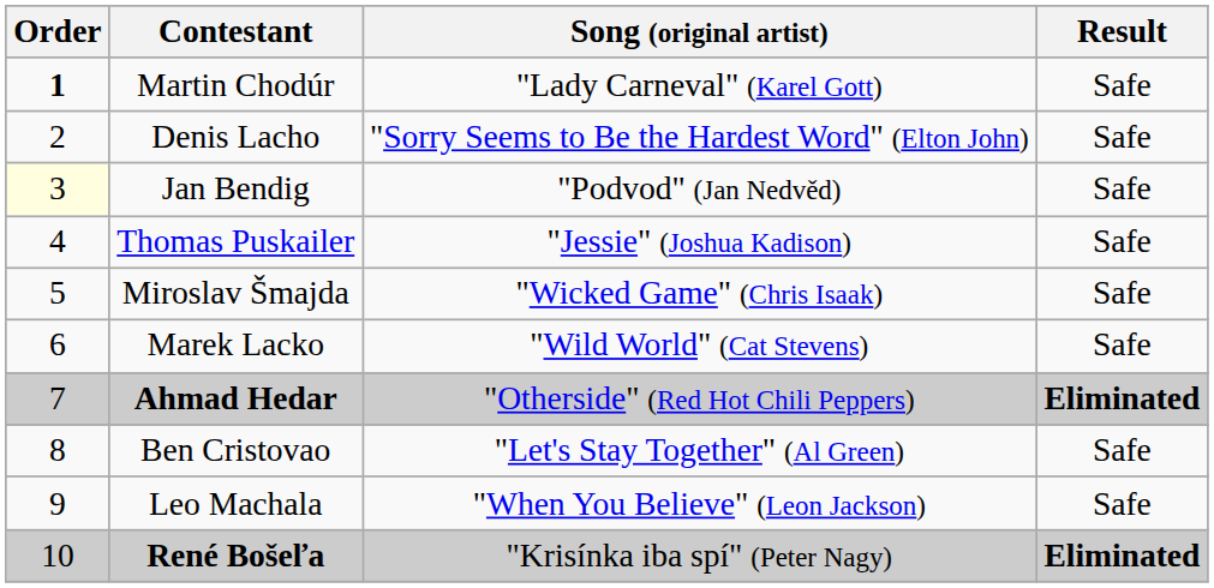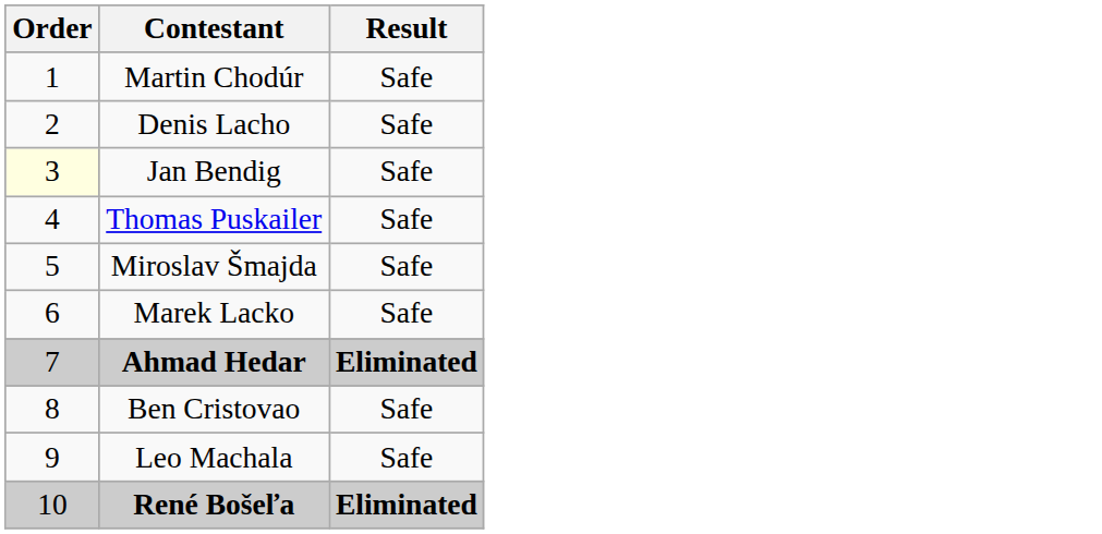 <table class="wikitable plainrowheaders" style="text-align:center;">
 <tr>
 <th scope="col">Order</th>
 <th scope="col">Contestant</th>
-<th scope="col">Song <small>(original artist)</small></th>
 <th scope="col">Result</th>
 </tr>
 <tr>
-<td><strong>1</strong></td>
+<td>1</td>
 <td>Martin Chodúr</td>
-<td>"Lady Carneval" <small>(<a href='#'>Karel Gott</a>)</small></td>
 <td>Safe</td>
 </tr>
 <tr>
 <td>2</td>
 <td>Denis Lacho</td>
-<td>"<a href='#'>Sorry Seems to Be the Hardest Word</a>" <small>(<a href='#'>Elton John</a>)</small></td>
 <td>Safe</td>
 </tr>
 <tr>
 <td style="background: lightyellow;">3</td>
 <td>Jan Bendig</td>
-<td>"Podvod" <small>(Jan Nedvěd)</small></td>
 <td>Safe</td>
 </tr>
 <tr>
 <td>4</td>
 <td><a href='#'>Thomas Puskailer</a></td>
-<td>"<a href='#'>Jessie</a>" <small>(<a href='#'>Joshua Kadison</a>)</small></td>
 <td>Safe</td>
 </tr>
 <tr>
 <td>5</td>
 <td>Miroslav Šmajda</td>
-<td>"<a href='#'>Wicked Game</a>" <small>(<a href='#'>Chris Isaak</a>)</small></td>
 <td>Safe</td>
 </tr>
 <tr>
 <td>6</td>
 <td>Marek Lacko</td>
-<td>"<a href='#'>Wild World</a>" <small>(<a href='#'>Cat Stevens</a>)</small></td>
 <td>Safe</td>
 </tr>
 <tr style="background:#ccc;">
 <td>7</td>
 <td><strong>Ahmad Hedar</strong></td>
-<td>"<a href='#'>Otherside</a>" <small>(<a href='#'>Red Hot Chili Peppers</a>)</small></td>
 <td><strong>Eliminated</strong></td>
 </tr>
 <tr>
 <td>8</td>
 <td>Ben Cristovao</td>
-<td>"<a href='#'>Let's Stay Together</a>" <small>(<a href='#'>Al Green</a>)</small></td>
 <td>Safe</td>
 </tr>
 <tr>
 <td>9</td>
 <td>Leo Machala</td>
-<td>"<a href='#'>When You Believe</a>" <small>(<a href='#'>Leon Jackson</a>)</small></td>
 <td>Safe</td>
 </tr>
 <tr style="background:#ccc;">
 <td>10</td>
 <td><strong>René Bošeľa</strong></td>
-<td>"Krisínka iba spí" <small>(Peter Nagy)</small></td>
 <td><strong>Eliminated</strong></td>
 </tr>
 </table>
